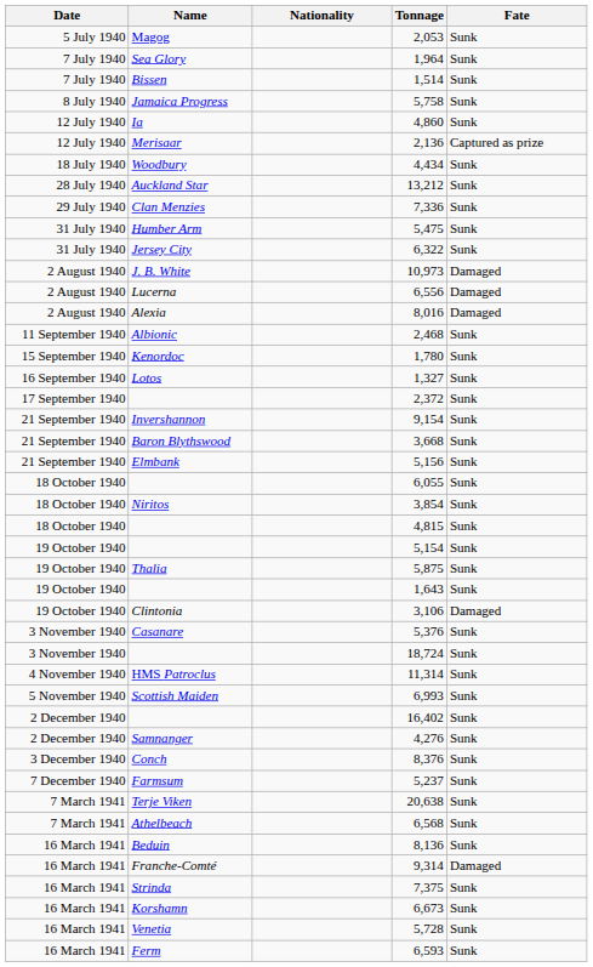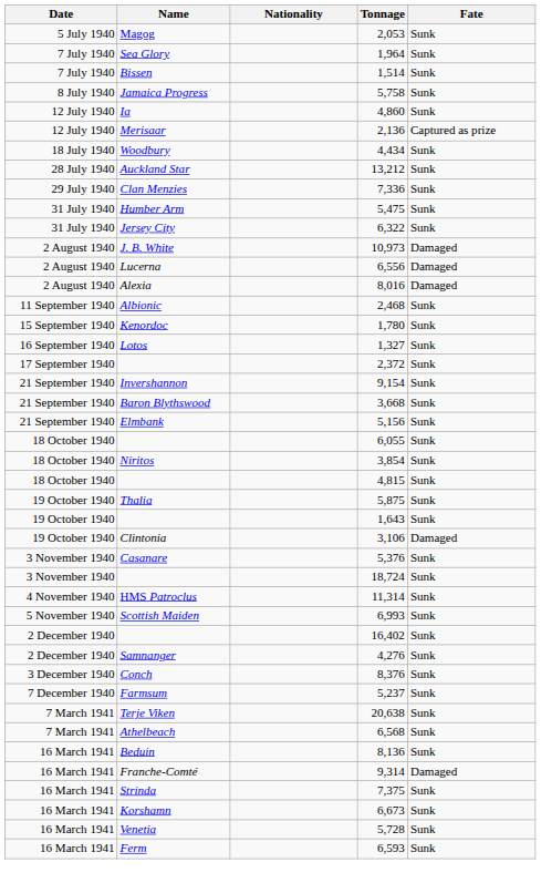 <table class="wikitable sortable">
 <tr>
 <th width="140px">Date</th>
 <th width="140px">Name</th>
 <th width="160px">Nationality</th>
 <th width="25px">Tonnage</th>
 <th width="160px">Fate</th>
 </tr>
 <tr>
 <td align="right">5 July 1940</td>
 <td align="left"><em><a href='#'></em>Magog<em></a></em></td>
 <td align="left"></td>
 <td align="right">2,053</td>
 <td align="left">Sunk</td>
 </tr>
 <tr>
 <td align="right">7 July 1940</td>
 <td align="left"><em><a href='#'>Sea Glory</a></em></td>
 <td align="left"></td>
 <td align="right">1,964</td>
 <td align="left">Sunk</td>
 </tr>
 <tr>
 <td align="right">7 July 1940</td>
 <td align="left"><em><a href='#'>Bissen</a></em></td>
 <td align="left"></td>
 <td align="right">1,514</td>
 <td align="left">Sunk</td>
 </tr>
 <tr>
 <td align="right">8 July 1940</td>
 <td align="left"><em><a href='#'>Jamaica Progress</a></em></td>
 <td align="left"></td>
 <td align="right">5,758</td>
 <td align="left">Sunk</td>
 </tr>
 <tr>
 <td align="right">12 July 1940</td>
 <td align="left"><em><a href='#'>Ia</a></em></td>
 <td align="left"></td>
 <td align="right">4,860</td>
 <td align="left">Sunk</td>
 </tr>
 <tr>
 <td align="right">12 July 1940</td>
 <td align="left"><em><a href='#'>Merisaar</a></em></td>
 <td align="left"></td>
 <td align="right">2,136</td>
 <td align="left">Captured as prize</td>
 </tr>
 <tr>
 <td align="right">18 July 1940</td>
 <td align="left"><em><a href='#'>Woodbury</a></em></td>
 <td align="left"></td>
 <td align="right">4,434</td>
 <td align="left">Sunk</td>
 </tr>
 <tr>
 <td align="right">28 July 1940</td>
 <td align="left"><em><a href='#'>Auckland Star</a></em></td>
 <td align="left"></td>
 <td align="right">13,212</td>
 <td align="left">Sunk</td>
 </tr>
 <tr>
 <td align="right">29 July 1940</td>
 <td align="left"><em><a href='#'>Clan Menzies</a></em></td>
 <td align="left"></td>
 <td align="right">7,336</td>
 <td align="left">Sunk</td>
 </tr>
 <tr>
 <td align="right">31 July 1940</td>
 <td align="left"><em><a href='#'>Humber Arm</a></em></td>
 <td align="left"></td>
 <td align="right">5,475</td>
 <td align="left">Sunk</td>
 </tr>
 <tr>
 <td align="right">31 July 1940</td>
 <td align="left"><em><a href='#'>Jersey City</a></em></td>
 <td align="left"></td>
 <td align="right">6,322</td>
 <td align="left">Sunk</td>
 </tr>
 <tr>
 <td align="right">2 August 1940</td>
 <td align="left"><em><a href='#'>J. B. White</a></em></td>
 <td align="left"></td>
 <td align="right">10,973</td>
 <td align="left">Damaged</td>
 </tr>
 <tr>
 <td align="right">2 August 1940</td>
 <td align="left"><em>Lucerna</em></td>
 <td align="left"></td>
 <td align="right">6,556</td>
 <td align="left">Damaged</td>
 </tr>
 <tr>
 <td align="right">2 August 1940</td>
 <td align="left"><em>Alexia</em></td>
 <td align="left"></td>
 <td align="right">8,016</td>
 <td align="left">Damaged</td>
 </tr>
 <tr>
 <td align="right">11 September 1940</td>
 <td align="left"><em><a href='#'>Albionic</a></em></td>
 <td align="left"></td>
 <td align="right">2,468</td>
 <td align="left">Sunk</td>
 </tr>
 <tr>
 <td align="right">15 September 1940</td>
 <td align="left"><em><a href='#'>Kenordoc</a></em></td>
 <td align="left"></td>
 <td align="right">1,780</td>
 <td align="left">Sunk</td>
 </tr>
 <tr>
 <td align="right">16 September 1940</td>
 <td align="left"><em><a href='#'>Lotos</a></em></td>
 <td align="left"></td>
 <td align="right">1,327</td>
 <td align="left">Sunk</td>
 </tr>
 <tr>
 <td align="right">17 September 1940</td>
 <td align="left"></td>
 <td align="left"></td>
 <td align="right">2,372</td>
 <td align="left">Sunk</td>
 </tr>
 <tr>
 <td align="right">21 September 1940</td>
 <td align="left"><em><a href='#'>Invershannon</a></em></td>
 <td align="left"></td>
 <td align="right">9,154</td>
 <td align="left">Sunk</td>
 </tr>
 <tr>
 <td align="right">21 September 1940</td>
 <td align="left"><em><a href='#'>Baron Blythswood</a></em></td>
 <td align="left"></td>
 <td align="right">3,668</td>
 <td align="left">Sunk</td>
 </tr>
 <tr>
 <td align="right">21 September 1940</td>
 <td align="left"><em><a href='#'>Elmbank</a></em></td>
 <td align="left"></td>
 <td align="right">5,156</td>
 <td align="left">Sunk</td>
 </tr>
 <tr>
 <td align="right">18 October 1940</td>
 <td align="left"></td>
 <td align="left"></td>
 <td align="right">6,055</td>
 <td align="left">Sunk</td>
 </tr>
 <tr>
 <td align="right">18 October 1940</td>
 <td align="left"><em><a href='#'>Niritos</a></em></td>
 <td align="left"></td>
 <td align="right">3,854</td>
 <td align="left">Sunk</td>
 </tr>
 <tr>
 <td align="right">18 October 1940</td>
 <td align="left"></td>
 <td align="left"></td>
 <td align="right">4,815</td>
 <td align="left">Sunk</td>
 </tr>
 <tr>
 <td align="right">19 October 1940</td>
-<td align="left"></td>
-<td align="left"></td>
-<td align="right">5,154</td>
-<td align="left">Sunk</td>
-</tr>
-<tr>
-<td align="right">19 October 1940</td>
 <td align="left"><em><a href='#'>Thalia</a></em></td>
 <td align="left"></td>
 <td align="right">5,875</td>
 <td align="left">Sunk</td>
 </tr>
 <tr>
 <td align="right">19 October 1940</td>
 <td align="left"></td>
 <td align="left"></td>
 <td align="right">1,643</td>
 <td align="left">Sunk</td>
 </tr>
 <tr>
 <td align="right">19 October 1940</td>
 <td align="left"><em>Clintonia</em></td>
 <td align="left"></td>
 <td align="right">3,106</td>
 <td align="left">Damaged</td>
 </tr>
 <tr>
 <td align="right">3 November 1940</td>
 <td align="left"><em><a href='#'>Casanare</a></em></td>
 <td align="left"></td>
 <td align="right">5,376</td>
 <td align="left">Sunk</td>
 </tr>
 <tr>
 <td align="right">3 November 1940</td>
 <td align="left"></td>
 <td align="left"></td>
 <td align="right">18,724</td>
 <td align="left">Sunk</td>
 </tr>
 <tr>
 <td align="right">4 November 1940</td>
 <td align="left"><a href='#'>HMS <em>Patroclus</em></a></td>
 <td align="left"></td>
 <td align="right">11,314</td>
 <td align="left">Sunk</td>
 </tr>
 <tr>
 <td align="right">5 November 1940</td>
 <td align="left"><em><a href='#'>Scottish Maiden</a></em></td>
 <td align="left"></td>
 <td align="right">6,993</td>
 <td align="left">Sunk</td>
 </tr>
 <tr>
 <td align="right">2 December 1940</td>
 <td align="left"></td>
 <td align="left"></td>
 <td align="right">16,402</td>
 <td align="left">Sunk</td>
 </tr>
 <tr>
 <td align="right">2 December 1940</td>
 <td align="left"><a href='#'><em>Samnanger</em></a></td>
 <td align="left"></td>
 <td align="right">4,276</td>
 <td align="left">Sunk</td>
 </tr>
 <tr>
 <td align="right">3 December 1940</td>
 <td align="left"><a href='#'><em>Conch</em></a></td>
 <td align="left"></td>
 <td align="right">8,376</td>
 <td align="left">Sunk</td>
 </tr>
 <tr>
 <td align="right">7 December 1940</td>
 <td align="left"><a href='#'><em>Farmsum</em></a></td>
 <td align="left"></td>
 <td align="right">5,237</td>
 <td align="left">Sunk</td>
 </tr>
 <tr>
 <td align="right">7 March 1941</td>
 <td align="left"><em><a href='#'>Terje Viken</a></em></td>
 <td align="left"></td>
 <td align="right">20,638</td>
 <td align="left">Sunk</td>
 </tr>
 <tr>
 <td align="right">7 March 1941</td>
 <td align="left"><em><a href='#'>Athelbeach</a></em></td>
 <td align="left"></td>
 <td align="right">6,568</td>
 <td align="left">Sunk</td>
 </tr>
 <tr>
 <td align="right">16 March 1941</td>
 <td align="left"><em><a href='#'>Beduin</a></em></td>
 <td align="left"></td>
 <td align="right">8,136</td>
 <td align="left">Sunk</td>
 </tr>
 <tr>
 <td align="right">16 March 1941</td>
 <td align="left"><em>Franche-Comté</em></td>
 <td align="left"></td>
 <td align="right">9,314</td>
 <td align="left">Damaged</td>
 </tr>
 <tr>
 <td align="right">16 March 1941</td>
 <td align="left"><em><a href='#'>Strinda</a></em></td>
 <td align="left"></td>
 <td align="right">7,375</td>
 <td align="left">Sunk</td>
 </tr>
 <tr>
 <td align="right">16 March 1941</td>
 <td align="left"><em><a href='#'>Korshamn</a></em></td>
 <td align="left"></td>
 <td align="right">6,673</td>
 <td align="left">Sunk</td>
 </tr>
 <tr>
 <td align="right">16 March 1941</td>
 <td align="left"><em><a href='#'>Venetia</a></em></td>
 <td align="left"></td>
 <td align="right">5,728</td>
 <td align="left">Sunk</td>
 </tr>
 <tr>
 <td align="right">16 March 1941</td>
 <td align="left"><em><a href='#'>Ferm</a></em></td>
 <td align="left"></td>
 <td align="right">6,593</td>
 <td align="left">Sunk</td>
 </tr>
 </table>
